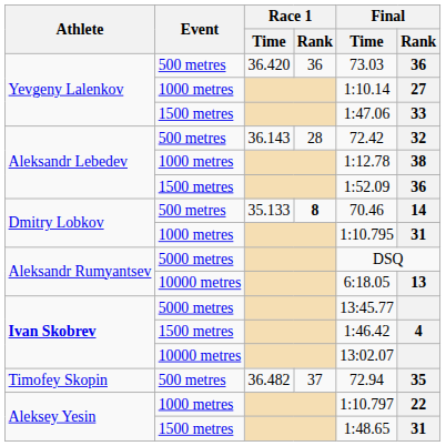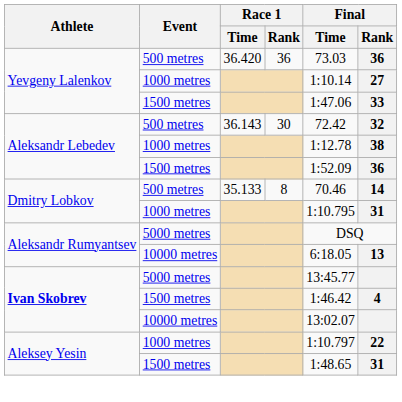 <table class="wikitable">
 <tr>
 <th rowspan="2">Athlete</th>
 <th rowspan="2">Event</th>
 <th colspan="2">Race 1</th>
 <th colspan="2">Final</th>
 </tr>
 <tr>
 <th>Time</th>
 <th>Rank</th>
 <th>Time</th>
 <th>Rank</th>
 </tr>
 <tr>
 <td rowspan=3><a href='#'>Yevgeny Lalenkov</a></td>
 <td><a href='#'>500 metres</a></td>
 <td align="center">36.420</td>
 <td align="center">36</td>
 <td align="center">73.03</td>
 <th align="center">36</th>
 </tr>
 <tr>
 <td><a href='#'>1000 metres</a></td>
 <td colspan=2 bgcolor="wheat"></td>
 <td align="center">1:10.14</td>
 <th align="center">27</th>
 </tr>
 <tr>
 <td><a href='#'>1500 metres</a></td>
 <td colspan=2 bgcolor="wheat"></td>
 <td align="center">1:47.06</td>
 <th align="center">33</th>
 </tr>
 <tr>
 <td rowspan=3><a href='#'>Aleksandr Lebedev</a></td>
 <td><a href='#'>500 metres</a></td>
 <td align="center">36.143</td>
-<td align="center">28</td>
+<td align="center">30</td>
 <td align="center">72.42</td>
 <th align="center">32</th>
 </tr>
 <tr>
 <td><a href='#'>1000 metres</a></td>
 <td colspan=2 bgcolor="wheat"></td>
 <td align="center">1:12.78</td>
 <th align="center">38</th>
 </tr>
 <tr>
 <td><a href='#'>1500 metres</a></td>
 <td colspan=2 bgcolor="wheat"></td>
 <td align="center">1:52.09</td>
 <th align="center">36</th>
 </tr>
 <tr>
 <td rowspan=2><a href='#'>Dmitry Lobkov</a></td>
 <td><a href='#'>500 metres</a></td>
 <td align="center">35.133</td>
-<td align="center"><strong>8</strong></td>
+<td align="center">8</td>
 <td align="center">70.46</td>
 <th align="center">14</th>
 </tr>
 <tr>
 <td><a href='#'>1000 metres</a></td>
 <td colspan=2 bgcolor="wheat"></td>
 <td align="center">1:10.795</td>
 <th align="center">31</th>
 </tr>
 <tr>
 <td rowspan=2><a href='#'>Aleksandr Rumyantsev</a></td>
 <td><a href='#'>5000 metres</a></td>
 <td colspan=2 bgcolor="wheat"></td>
 <td align="center" colspan=2>DSQ</td>
 </tr>
 <tr>
 <td><a href='#'>10000 metres</a></td>
 <td colspan=2 bgcolor="wheat"></td>
 <td align="center">6:18.05</td>
 <th align="center">13</th>
 </tr>
 <tr>
 <td rowspan=3><strong><a href='#'>Ivan Skobrev</a></strong></td>
 <td><a href='#'>5000 metres</a></td>
 <td colspan=2 bgcolor="wheat"></td>
 <td align="center">13:45.77</td>
 <th align="center"></th>
 </tr>
 <tr>
 <td><a href='#'>1500 metres</a></td>
 <td colspan=2 bgcolor="wheat"></td>
 <td align="center">1:46.42</td>
 <th align="center">4</th>
 </tr>
 <tr>
 <td><a href='#'>10000 metres</a></td>
 <td colspan=2 bgcolor="wheat"></td>
 <td align="center">13:02.07</td>
 <th align="center"></th>
 </tr>
 <tr>
-<td><a href='#'>Timofey Skopin</a></td>
-<td><a href='#'>500 metres</a></td>
-<td align="center">36.482</td>
-<td align="center">37</td>
-<td align="center">72.94</td>
-<th align="center">35</th>
-</tr>
-<tr>
 <td rowspan=2><a href='#'>Aleksey Yesin</a></td>
 <td><a href='#'>1000 metres</a></td>
 <td colspan=2 bgcolor="wheat"></td>
 <td align="center">1:10.797</td>
 <th align="center">22</th>
 </tr>
 <tr>
 <td><a href='#'>1500 metres</a></td>
 <td colspan=2 bgcolor="wheat"></td>
 <td align="center">1:48.65</td>
 <th align="center">31</th>
 </tr>
 </table>
